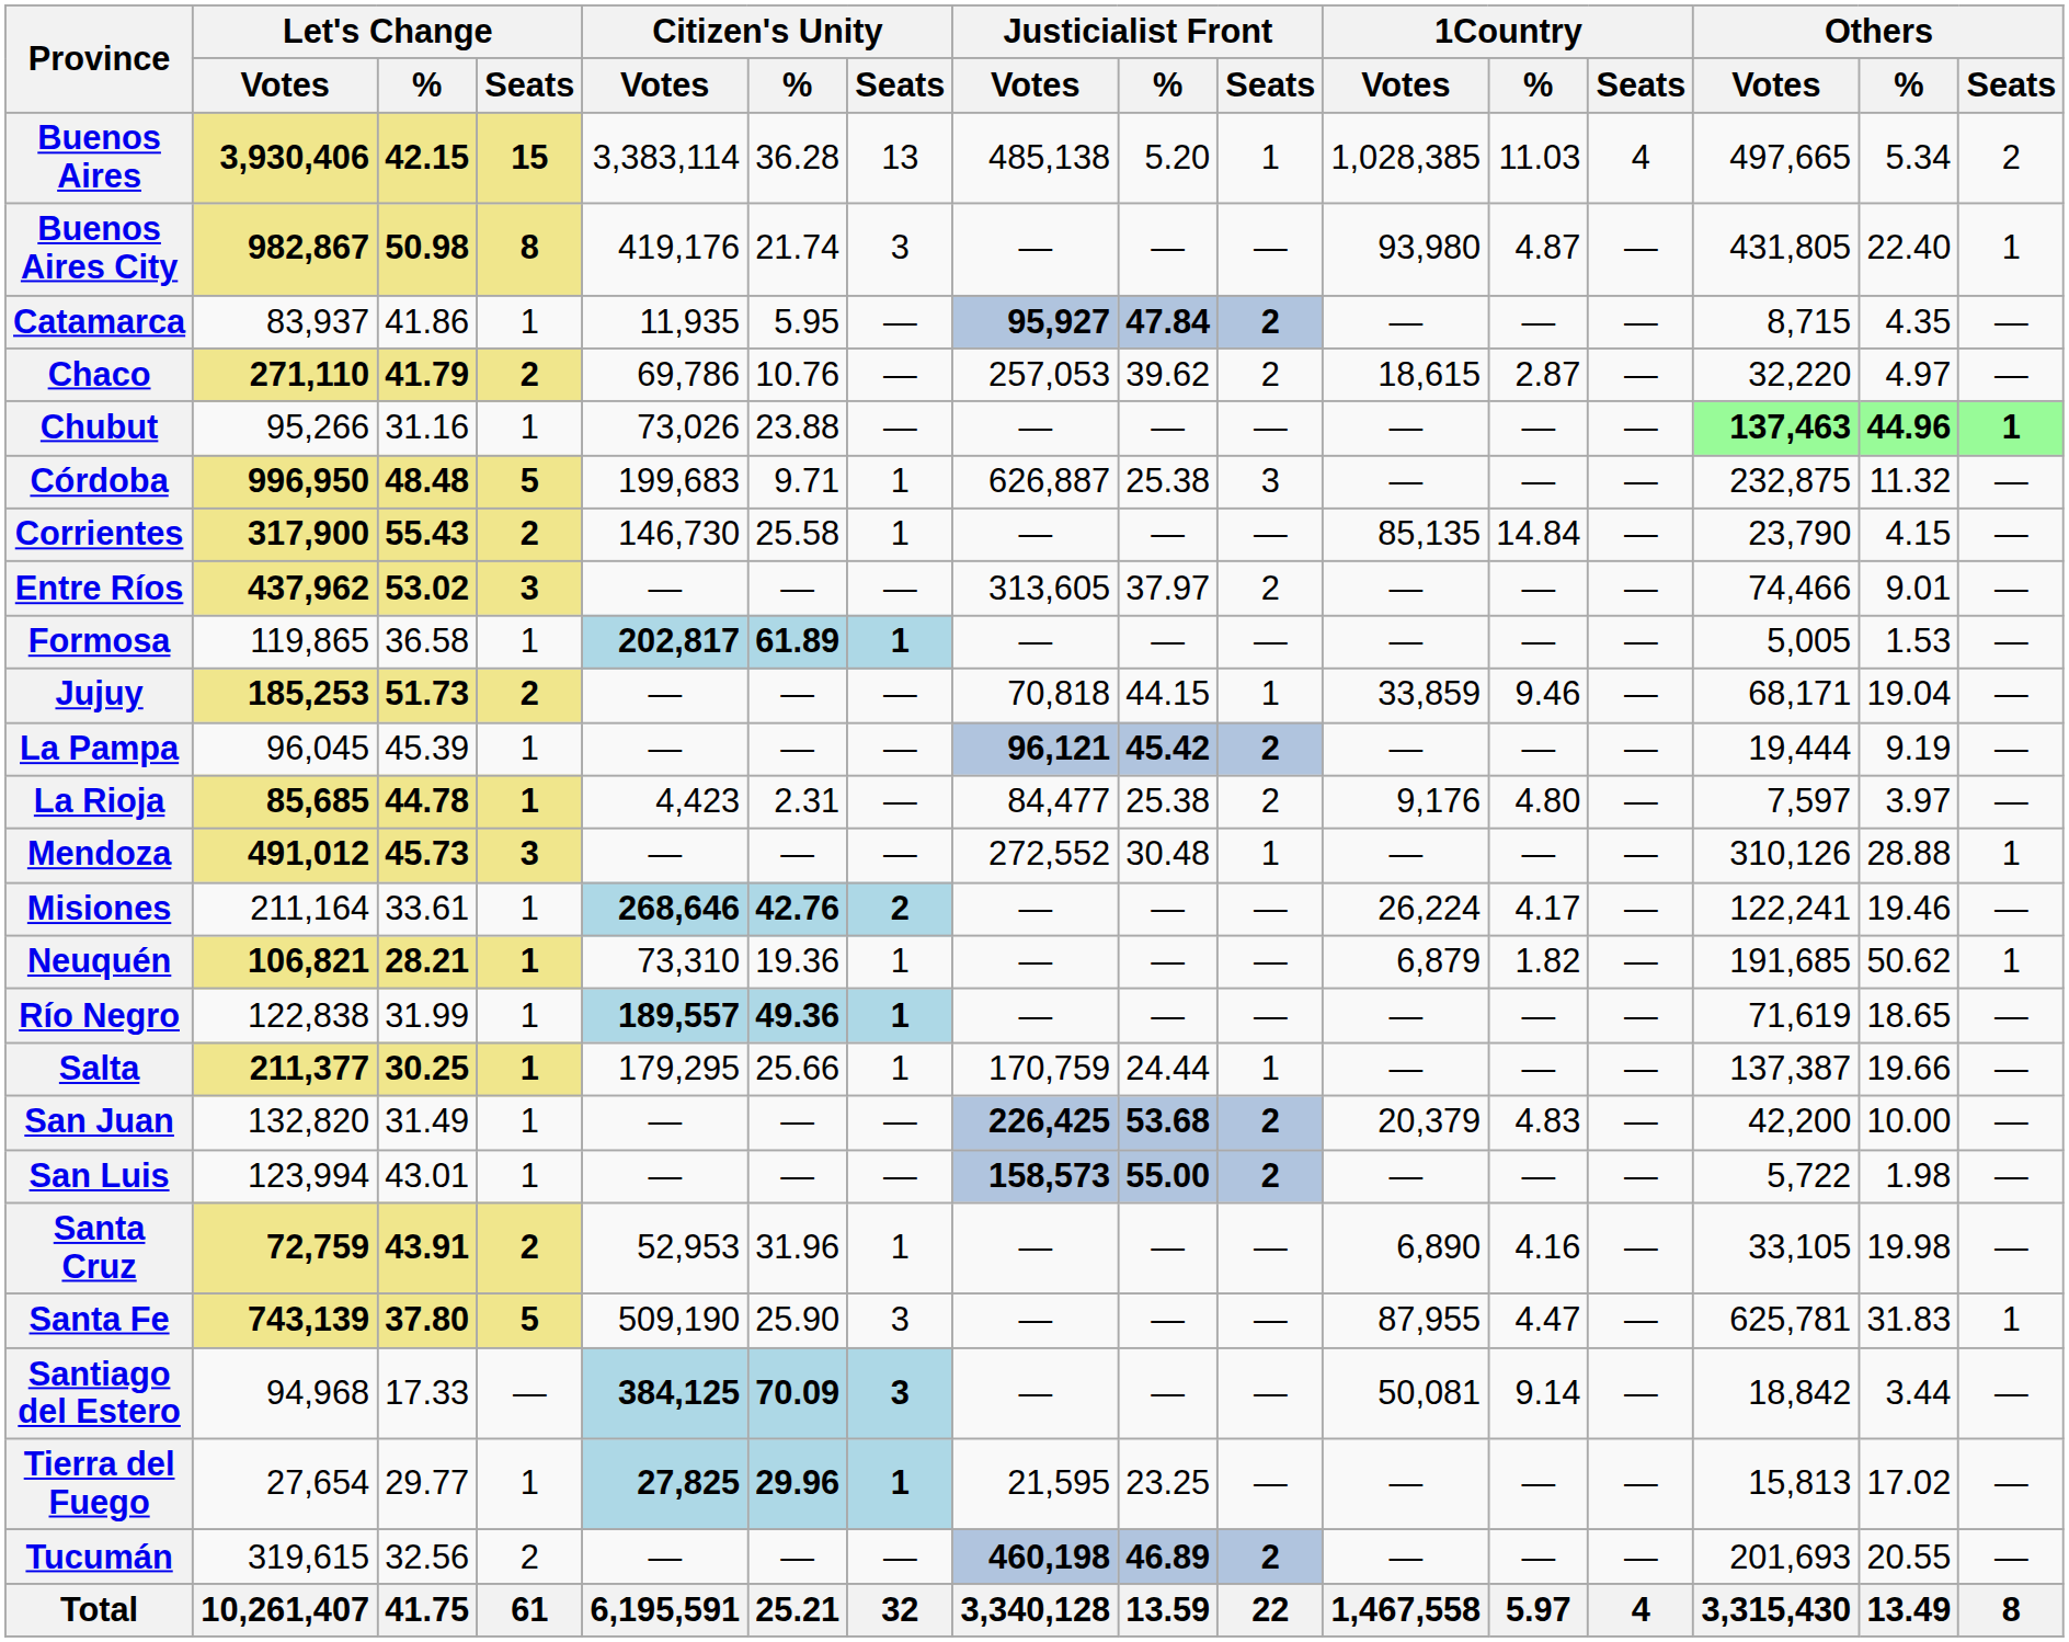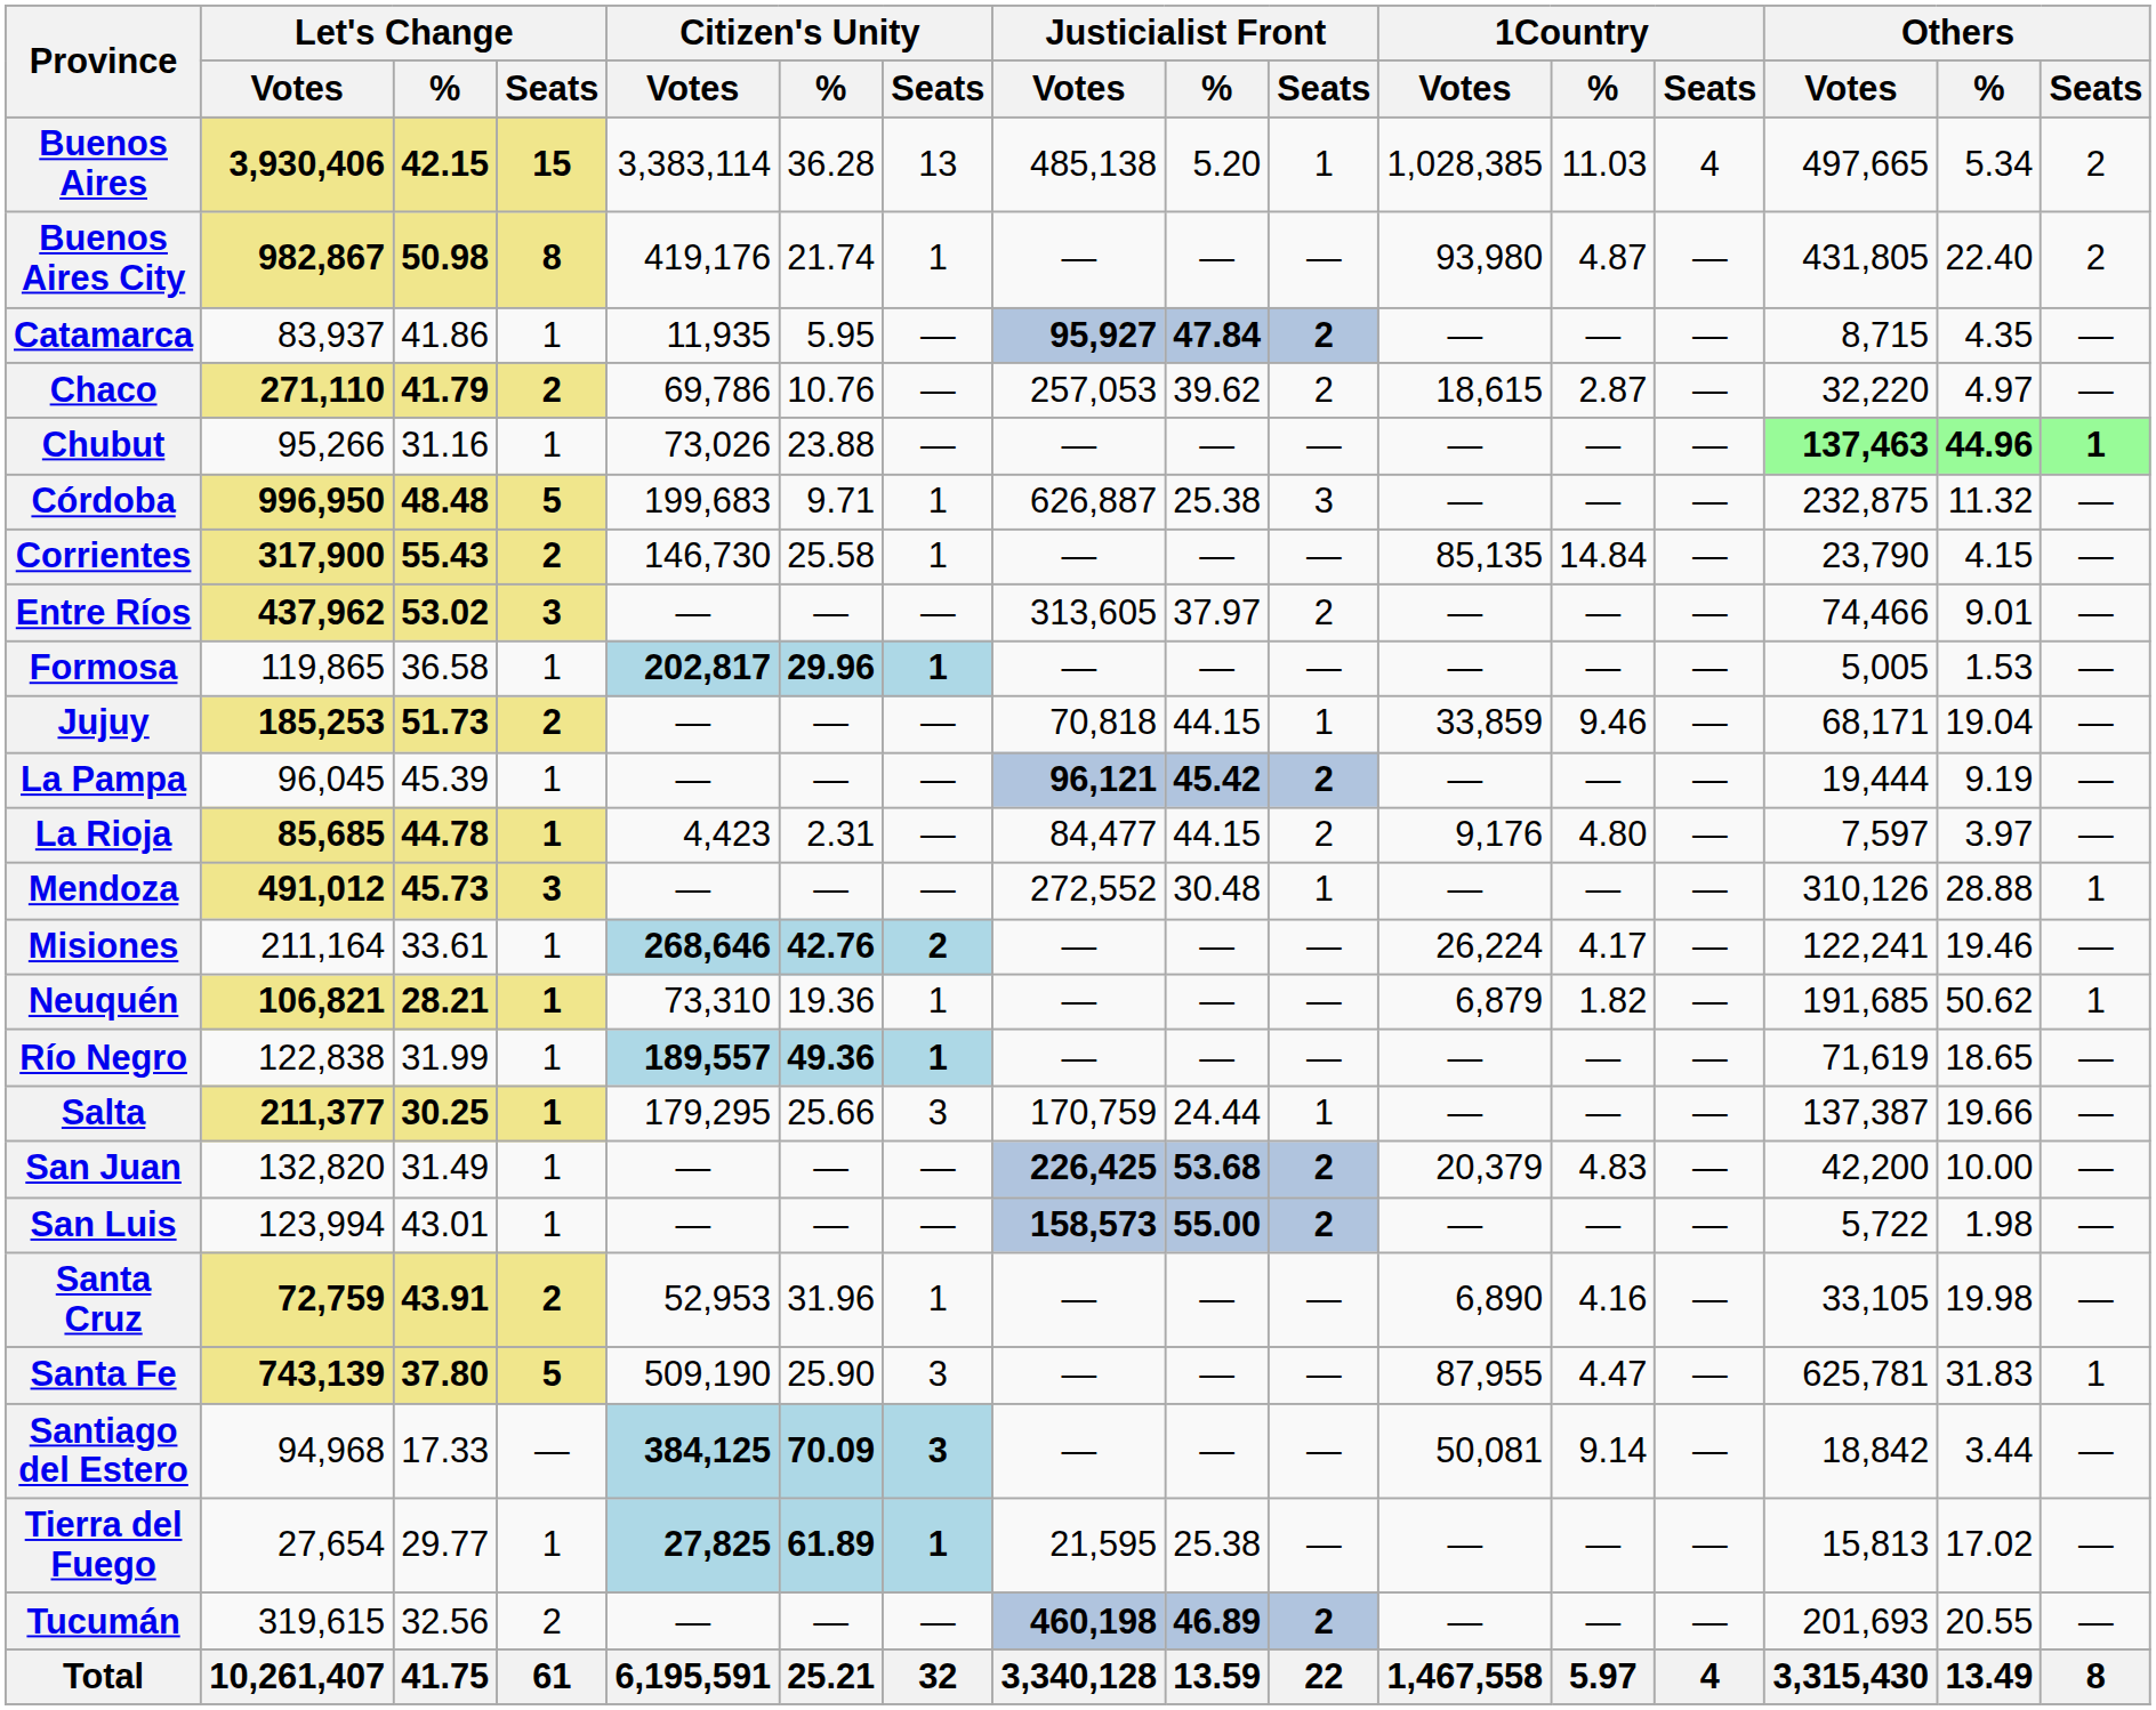 <table class="wikitable sortable plainrowheaders" style="text-align:right;">
 <tr>
 <th rowspan=2>Province</th>
 <th colspan=3>Let's Change</th>
 <th colspan=3>Citizen's Unity</th>
 <th colspan=3>Justicialist Front</th>
 <th colspan=3>1Country</th>
 <th colspan=3>Others</th>
 </tr>
 <tr>
 <th>Votes</th>
 <th>%</th>
 <th>Seats</th>
 <th>Votes</th>
 <th>%</th>
 <th>Seats</th>
 <th>Votes</th>
 <th>%</th>
 <th>Seats</th>
 <th>Votes</th>
 <th>%</th>
 <th>Seats</th>
 <th>Votes</th>
 <th>%</th>
 <th>Seats</th>
 </tr>
 <tr>
 <th scope=row><a href='#'>Buenos Aires</a></th>
 <td bgcolor=khaki><strong>3,930,406</strong></td>
 <td bgcolor=khaki><strong>42.15</strong></td>
 <td bgcolor=khaki align=center><strong>15</strong></td>
 <td>3,383,114</td>
 <td>36.28</td>
 <td align=center>13</td>
 <td>485,138</td>
 <td>5.20</td>
 <td align=center>1</td>
 <td>1,028,385</td>
 <td>11.03</td>
 <td align=center>4</td>
 <td>497,665</td>
 <td>5.34</td>
 <td align=center>2</td>
 </tr>
 <tr>
 <th scope=row><a href='#'>Buenos Aires City</a></th>
 <td bgcolor=khaki><strong>982,867</strong></td>
 <td bgcolor=khaki><strong>50.98</strong></td>
 <td bgcolor=khaki align=center><strong>8</strong></td>
 <td>419,176</td>
 <td>21.74</td>
-<td align=center>3</td>
+<td align=center>1</td>
 <td align=center>—</td>
 <td align=center>—</td>
 <td align=center>—</td>
 <td>93,980</td>
 <td>4.87</td>
 <td align=center>—</td>
 <td>431,805</td>
 <td>22.40</td>
-<td align=center>1</td>
+<td align=center>2</td>
 </tr>
 <tr>
 <th scope=row><a href='#'>Catamarca</a></th>
 <td>83,937</td>
 <td>41.86</td>
 <td align=center>1</td>
 <td>11,935</td>
 <td>5.95</td>
 <td align=center>—</td>
 <td bgcolor=LightSteelBlue><strong>95,927</strong></td>
 <td bgcolor=LightSteelBlue><strong>47.84</strong></td>
 <td bgcolor=LightSteelBlue align=center><strong>2</strong></td>
 <td align=center>—</td>
 <td align=center>—</td>
 <td align=center>—</td>
 <td>8,715</td>
 <td>4.35</td>
 <td align=center>—</td>
 </tr>
 <tr>
 <th scope=row><a href='#'>Chaco</a></th>
 <td bgcolor=khaki><strong>271,110</strong></td>
 <td bgcolor=khaki><strong>41.79</strong></td>
 <td bgcolor=khaki align=center><strong>2</strong></td>
 <td>69,786</td>
 <td>10.76</td>
 <td align=center>—</td>
 <td>257,053</td>
 <td>39.62</td>
 <td align=center>2</td>
 <td>18,615</td>
 <td>2.87</td>
 <td align=center>—</td>
 <td>32,220</td>
 <td>4.97</td>
 <td align=center>—</td>
 </tr>
 <tr>
 <th scope=row><a href='#'>Chubut</a></th>
 <td>95,266</td>
 <td>31.16</td>
 <td align=center>1</td>
 <td>73,026</td>
 <td>23.88</td>
 <td align=center>—</td>
 <td align=center>—</td>
 <td align=center>—</td>
 <td align=center>—</td>
 <td align=center>—</td>
 <td align=center>—</td>
 <td align=center>—</td>
 <td bgcolor=PaleGreen><strong>137,463</strong></td>
 <td bgcolor=PaleGreen><strong>44.96</strong></td>
 <td bgcolor=PaleGreen align=center><strong>1</strong></td>
 </tr>
 <tr>
 <th scope=row><a href='#'>Córdoba</a></th>
 <td bgcolor=khaki><strong>996,950</strong></td>
 <td bgcolor=khaki><strong>48.48</strong></td>
 <td bgcolor=khaki align=center><strong>5</strong></td>
 <td>199,683</td>
 <td>9.71</td>
 <td align=center>1</td>
 <td>626,887</td>
 <td>25.38</td>
 <td align=center>3</td>
 <td align=center>—</td>
 <td align=center>—</td>
 <td align=center>—</td>
 <td>232,875</td>
 <td>11.32</td>
 <td align=center>—</td>
 </tr>
 <tr>
 <th scope=row><a href='#'>Corrientes</a></th>
 <td bgcolor=khaki><strong>317,900</strong></td>
 <td bgcolor=khaki><strong>55.43</strong></td>
 <td bgcolor=khaki align=center><strong>2</strong></td>
 <td>146,730</td>
 <td>25.58</td>
 <td align=center>1</td>
 <td align=center>—</td>
 <td align=center>—</td>
 <td align=center>—</td>
 <td>85,135</td>
 <td>14.84</td>
 <td align=center>—</td>
 <td>23,790</td>
 <td>4.15</td>
 <td align=center>—</td>
 </tr>
 <tr>
 <th scope=row><a href='#'>Entre Ríos</a></th>
 <td bgcolor=khaki><strong>437,962</strong></td>
 <td bgcolor=khaki><strong>53.02</strong></td>
 <td bgcolor=khaki align=center><strong>3</strong></td>
 <td align=center>—</td>
 <td align=center>—</td>
 <td align=center>—</td>
 <td>313,605</td>
 <td>37.97</td>
 <td align=center>2</td>
 <td align=center>—</td>
 <td align=center>—</td>
 <td align=center>—</td>
 <td>74,466</td>
 <td>9.01</td>
 <td align=center>—</td>
 </tr>
 <tr>
 <th scope=row><a href='#'>Formosa</a></th>
 <td>119,865</td>
 <td>36.58</td>
 <td align=center>1</td>
 <td bgcolor=lightblue><strong>202,817</strong></td>
-<td bgcolor=lightblue><strong>61.89</strong></td>
+<td bgcolor=lightblue><strong>29.96</strong></td>
 <td bgcolor=lightblue align=center><strong>1</strong></td>
 <td align=center>—</td>
 <td align=center>—</td>
 <td align=center>—</td>
 <td align=center>—</td>
 <td align=center>—</td>
 <td align=center>—</td>
 <td>5,005</td>
 <td>1.53</td>
 <td align=center>—</td>
 </tr>
 <tr>
 <th scope=row><a href='#'>Jujuy</a></th>
 <td bgcolor=khaki><strong>185,253</strong></td>
 <td bgcolor=khaki><strong>51.73</strong></td>
 <td bgcolor=khaki align=center><strong>2</strong></td>
 <td align=center>—</td>
 <td align=center>—</td>
 <td align=center>—</td>
 <td>70,818</td>
 <td>44.15</td>
 <td align=center>1</td>
 <td>33,859</td>
 <td>9.46</td>
 <td align=center>—</td>
 <td>68,171</td>
 <td>19.04</td>
 <td align=center>—</td>
 </tr>
 <tr>
 <th scope=row><a href='#'>La Pampa</a></th>
 <td>96,045</td>
 <td>45.39</td>
 <td align=center>1</td>
 <td align=center>—</td>
 <td align=center>—</td>
 <td align=center>—</td>
 <td bgcolor=LightSteelBlue><strong>96,121</strong></td>
 <td bgcolor=LightSteelBlue><strong>45.42</strong></td>
 <td bgcolor=LightSteelBlue align=center><strong>2</strong></td>
 <td align=center>—</td>
 <td align=center>—</td>
 <td align=center>—</td>
 <td>19,444</td>
 <td>9.19</td>
 <td align=center>—</td>
 </tr>
 <tr>
 <th scope=row><a href='#'>La Rioja</a></th>
 <td bgcolor=khaki><strong>85,685</strong></td>
 <td bgcolor=khaki><strong>44.78</strong></td>
 <td bgcolor=khaki align=center><strong>1</strong></td>
 <td>4,423</td>
 <td>2.31</td>
 <td align=center>—</td>
 <td>84,477</td>
-<td>25.38</td>
+<td>44.15</td>
 <td align=center>2</td>
 <td>9,176</td>
 <td>4.80</td>
 <td align=center>—</td>
 <td>7,597</td>
 <td>3.97</td>
 <td align=center>—</td>
 </tr>
 <tr>
 <th scope=row><a href='#'>Mendoza</a></th>
 <td bgcolor=khaki><strong>491,012</strong></td>
 <td bgcolor=khaki><strong>45.73</strong></td>
 <td bgcolor=khaki align=center><strong>3</strong></td>
 <td align=center>—</td>
 <td align=center>—</td>
 <td align=center>—</td>
 <td>272,552</td>
 <td>30.48</td>
 <td align=center>1</td>
 <td align=center>—</td>
 <td align=center>—</td>
 <td align=center>—</td>
 <td>310,126</td>
 <td>28.88</td>
 <td align=center>1</td>
 </tr>
 <tr>
 <th scope=row><a href='#'>Misiones</a></th>
 <td>211,164</td>
 <td>33.61</td>
 <td align=center>1</td>
 <td bgcolor=lightblue><strong>268,646</strong></td>
 <td bgcolor=lightblue><strong>42.76</strong></td>
 <td bgcolor=lightblue align=center><strong>2</strong></td>
 <td align=center>—</td>
 <td align=center>—</td>
 <td align=center>—</td>
 <td>26,224</td>
 <td>4.17</td>
 <td align=center>—</td>
 <td>122,241</td>
 <td>19.46</td>
 <td align=center>—</td>
 </tr>
 <tr>
 <th scope=row><a href='#'>Neuquén</a></th>
 <td bgcolor=khaki><strong>106,821</strong></td>
 <td bgcolor=khaki><strong>28.21</strong></td>
 <td bgcolor=khaki align=center><strong>1</strong></td>
 <td>73,310</td>
 <td>19.36</td>
 <td align=center>1</td>
 <td align=center>—</td>
 <td align=center>—</td>
 <td align=center>—</td>
 <td>6,879</td>
 <td>1.82</td>
 <td align=center>—</td>
 <td>191,685</td>
 <td>50.62</td>
 <td align=center>1</td>
 </tr>
 <tr>
 <th scope=row><a href='#'>Río Negro</a></th>
 <td>122,838</td>
 <td>31.99</td>
 <td align=center>1</td>
 <td bgcolor=lightblue><strong>189,557</strong></td>
 <td bgcolor=lightblue><strong>49.36</strong></td>
 <td bgcolor=lightblue align=center><strong>1</strong></td>
 <td align=center>—</td>
 <td align=center>—</td>
 <td align=center>—</td>
 <td align=center>—</td>
 <td align=center>—</td>
 <td align=center>—</td>
 <td>71,619</td>
 <td>18.65</td>
 <td align=center>—</td>
 </tr>
 <tr>
 <th scope=row><a href='#'>Salta</a></th>
 <td bgcolor=khaki><strong>211,377</strong></td>
 <td bgcolor=khaki><strong>30.25</strong></td>
 <td bgcolor=khaki align=center><strong>1</strong></td>
 <td>179,295</td>
 <td>25.66</td>
-<td align=center>1</td>
+<td align=center>3</td>
 <td>170,759</td>
 <td>24.44</td>
 <td align=center>1</td>
 <td align=center>—</td>
 <td align=center>—</td>
 <td align=center>—</td>
 <td>137,387</td>
 <td>19.66</td>
 <td align=center>—</td>
 </tr>
 <tr>
 <th scope=row><a href='#'>San Juan</a></th>
 <td>132,820</td>
 <td>31.49</td>
 <td align=center>1</td>
 <td align=center>—</td>
 <td align=center>—</td>
 <td align=center>—</td>
 <td bgcolor=LightSteelBlue><strong>226,425</strong></td>
 <td bgcolor=LightSteelBlue><strong>53.68</strong></td>
 <td bgcolor=LightSteelBlue align=center><strong>2</strong></td>
 <td>20,379</td>
 <td>4.83</td>
 <td align=center>—</td>
 <td>42,200</td>
 <td>10.00</td>
 <td align=center>—</td>
 </tr>
 <tr>
 <th scope=row><a href='#'>San Luis</a></th>
 <td>123,994</td>
 <td>43.01</td>
 <td align=center>1</td>
 <td align=center>—</td>
 <td align=center>—</td>
 <td align=center>—</td>
 <td bgcolor=LightSteelBlue><strong>158,573</strong></td>
 <td bgcolor=LightSteelBlue><strong>55.00</strong></td>
 <td bgcolor=LightSteelBlue align=center><strong>2</strong></td>
 <td align=center>—</td>
 <td align=center>—</td>
 <td align=center>—</td>
 <td>5,722</td>
 <td>1.98</td>
 <td align=center>—</td>
 </tr>
 <tr>
 <th scope=row><a href='#'>Santa Cruz</a></th>
 <td bgcolor=khaki><strong>72,759</strong></td>
 <td bgcolor=khaki><strong>43.91</strong></td>
 <td bgcolor=khaki align=center><strong>2</strong></td>
 <td>52,953</td>
 <td>31.96</td>
 <td align=center>1</td>
 <td align=center>—</td>
 <td align=center>—</td>
 <td align=center>—</td>
 <td>6,890</td>
 <td>4.16</td>
 <td align=center>—</td>
 <td>33,105</td>
 <td>19.98</td>
 <td align=center>—</td>
 </tr>
 <tr>
 <th scope=row><a href='#'>Santa Fe</a></th>
 <td bgcolor=khaki><strong>743,139</strong></td>
 <td bgcolor=khaki><strong>37.80</strong></td>
 <td bgcolor=khaki align=center><strong>5</strong></td>
 <td>509,190</td>
 <td>25.90</td>
 <td align=center>3</td>
 <td align=center>—</td>
 <td align=center>—</td>
 <td align=center>—</td>
 <td>87,955</td>
 <td>4.47</td>
 <td align=center>—</td>
 <td>625,781</td>
 <td>31.83</td>
 <td align=center>1</td>
 </tr>
 <tr>
 <th scope=row><a href='#'>Santiago del Estero</a></th>
 <td>94,968</td>
 <td>17.33</td>
 <td align=center>—</td>
 <td bgcolor=lightblue><strong>384,125</strong></td>
 <td bgcolor=lightblue><strong>70.09</strong></td>
 <td bgcolor=lightblue align=center><strong>3</strong></td>
 <td align=center>—</td>
 <td align=center>—</td>
 <td align=center>—</td>
 <td>50,081</td>
 <td>9.14</td>
 <td align=center>—</td>
 <td>18,842</td>
 <td>3.44</td>
 <td align=center>—</td>
 </tr>
 <tr>
 <th scope=row><a href='#'>Tierra del Fuego</a></th>
 <td>27,654</td>
 <td>29.77</td>
 <td align=center>1</td>
 <td bgcolor=lightblue><strong>27,825</strong></td>
-<td bgcolor=lightblue><strong>29.96</strong></td>
+<td bgcolor=lightblue><strong>61.89</strong></td>
 <td bgcolor=lightblue align=center><strong>1</strong></td>
 <td>21,595</td>
-<td>23.25</td>
+<td>25.38</td>
 <td align=center>—</td>
 <td align=center>—</td>
 <td align=center>—</td>
 <td align=center>—</td>
 <td>15,813</td>
 <td>17.02</td>
 <td align=center>—</td>
 </tr>
 <tr>
 <th scope=row><a href='#'>Tucumán</a></th>
 <td>319,615</td>
 <td>32.56</td>
 <td align=center>2</td>
 <td align=center>—</td>
 <td align=center>—</td>
 <td align=center>—</td>
 <td bgcolor=LightSteelBlue><strong>460,198</strong></td>
 <td bgcolor=LightSteelBlue><strong>46.89</strong></td>
 <td bgcolor=LightSteelBlue align=center><strong>2</strong></td>
 <td align=center>—</td>
 <td align=center>—</td>
 <td align=center>—</td>
 <td>201,693</td>
 <td>20.55</td>
 <td align=center>—</td>
 </tr>
 <tr>
 <th>Total</th>
 <th>10,261,407</th>
 <th>41.75</th>
 <th>61</th>
 <th>6,195,591</th>
 <th>25.21</th>
 <th>32</th>
 <th>3,340,128</th>
 <th>13.59</th>
 <th>22</th>
 <th>1,467,558</th>
 <th>5.97</th>
 <th>4</th>
 <th>3,315,430</th>
 <th>13.49</th>
 <th>8</th>
 </tr>
 </table>
